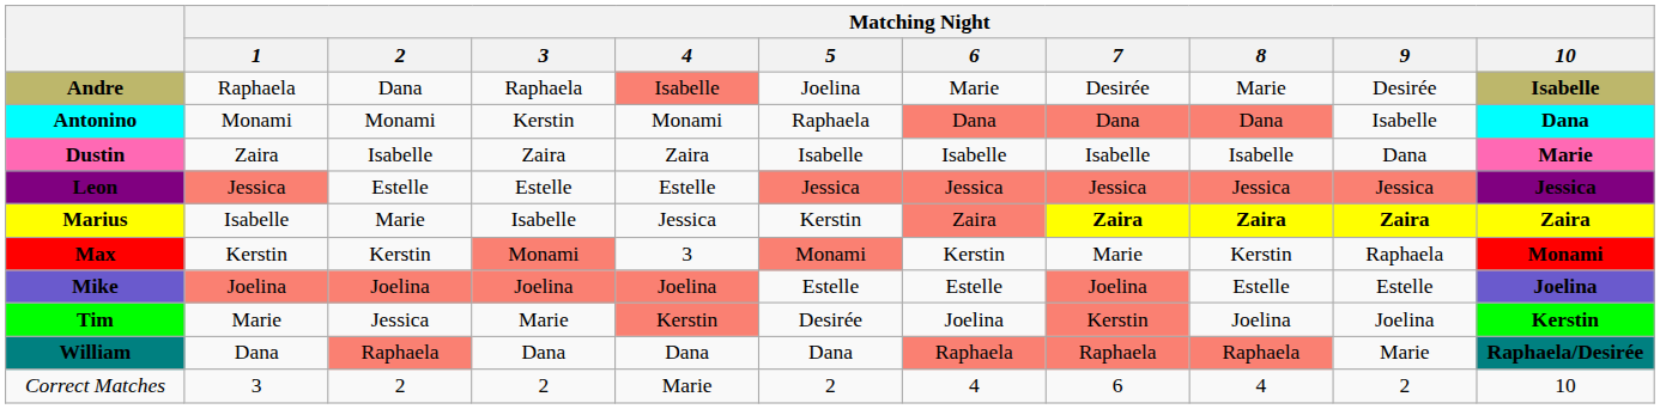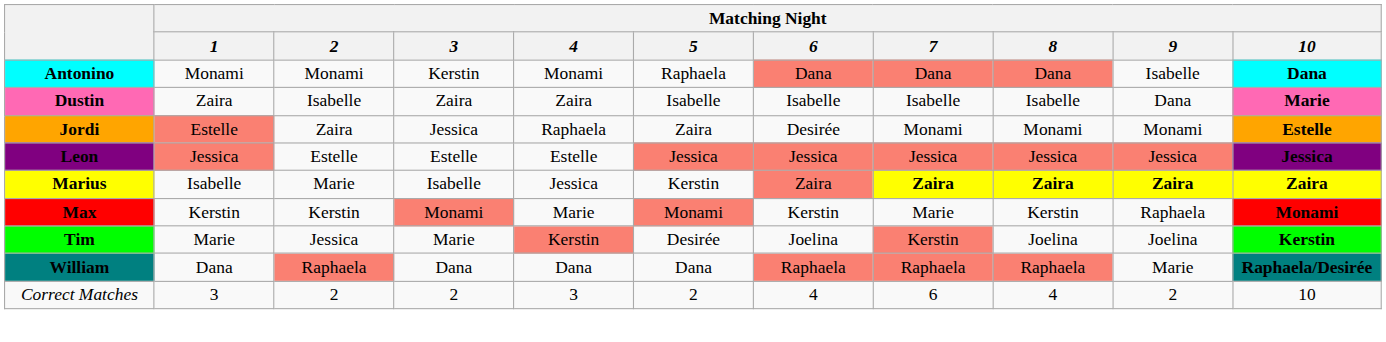 <table class="wikitable nowrap" style="text-align:center; width:100%;">
 <tr>
 <th rowspan="2" style="width:10%;"></th>
 <th colspan="10" style="text-align:center;">Matching Night</th>
 </tr>
 <tr>
 <th style="text-align:center; width:8%;"><em>1</em></th>
 <th style="text-align:center; width:8%;"><em>2</em></th>
 <th style="text-align:center; width:8%;"><em>3</em></th>
 <th style="text-align:center; width:8%;"><em>4</em></th>
 <th style="text-align:center; width:8%;"><em>5</em></th>
 <th style="text-align:center; width:8%;"><em>6</em></th>
 <th style="text-align:center; width:8%;"><em>7</em></th>
 <th style="text-align:center; width:8%;"><em>8</em></th>
 <th style="text-align:center; width:8%;"><em>9</em></th>
 <th style="text-align:center; width:8%;"><em>10</em></th>
-</tr>
-<tr>
-<td style="background:darkkhaki"><strong>Andre</strong></td>
-<td>Raphaela</td>
-<td>Dana</td>
-<td>Raphaela</td>
-<td style="background:salmon">Isabelle</td>
-<td>Joelina</td>
-<td>Marie</td>
-<td>Desirée</td>
-<td>Marie</td>
-<td>Desirée</td>
-<td style="background:darkkhaki"><strong>Isabelle</strong></td>
 </tr>
 <tr>
 <td style="background:aqua"><strong>Antonino</strong></td>
 <td>Monami</td>
 <td>Monami</td>
 <td>Kerstin</td>
 <td>Monami</td>
 <td>Raphaela</td>
 <td style="background:salmon">Dana</td>
 <td style="background:salmon">Dana</td>
 <td style="background:salmon">Dana</td>
 <td>Isabelle</td>
 <td style="background:aqua"><strong>Dana</strong></td>
 </tr>
 <tr>
 <td style="background:hotpink"><strong>Dustin</strong></td>
 <td>Zaira</td>
 <td>Isabelle</td>
 <td>Zaira</td>
 <td>Zaira</td>
 <td>Isabelle</td>
 <td>Isabelle</td>
 <td>Isabelle</td>
 <td>Isabelle</td>
 <td>Dana</td>
 <td style="background:hotpink"><strong>Marie</strong></td>
+</tr>
+<tr>
+<td style="background:orange"><strong>Jordi</strong></td>
+<td style="background:salmon">Estelle</td>
+<td>Zaira</td>
+<td>Jessica</td>
+<td>Raphaela</td>
+<td>Zaira</td>
+<td>Desirée</td>
+<td>Monami</td>
+<td>Monami</td>
+<td>Monami</td>
+<td style="background:orange"><strong>Estelle</strong></td>
 </tr>
 <tr>
 <td style="background:purple"><strong>Leon</strong></td>
 <td style="background:salmon">Jessica</td>
 <td>Estelle</td>
 <td>Estelle</td>
 <td>Estelle</td>
 <td style="background:salmon">Jessica</td>
 <td style="background:salmon">Jessica</td>
 <td style="background:salmon">Jessica</td>
 <td style="background:salmon">Jessica</td>
 <td style="background:salmon">Jessica</td>
 <td style="background:purple"><strong>Jessica</strong></td>
 </tr>
 <tr>
 <td style="background:yellow"><strong>Marius</strong></td>
 <td>Isabelle</td>
 <td>Marie</td>
 <td>Isabelle</td>
 <td>Jessica</td>
 <td>Kerstin</td>
 <td style="background:salmon">Zaira</td>
 <td style="background:yellow"><strong>Zaira</strong></td>
 <td style="background:yellow"><strong>Zaira</strong></td>
 <td style="background:yellow"><strong>Zaira</strong></td>
 <td style="background:yellow"><strong>Zaira</strong></td>
 </tr>
 <tr>
 <td style="background:red"><strong>Max</strong></td>
 <td>Kerstin</td>
 <td>Kerstin</td>
 <td style="background:salmon">Monami</td>
-<td>3</td>
+<td>Marie</td>
 <td style="background:salmon">Monami</td>
 <td>Kerstin</td>
 <td>Marie</td>
 <td>Kerstin</td>
 <td>Raphaela</td>
 <td style="background:red"><strong>Monami</strong></td>
-</tr>
-<tr>
-<td style="background:slateblue"><strong>Mike</strong></td>
-<td style="background:salmon">Joelina</td>
-<td style="background:salmon">Joelina</td>
-<td style="background:salmon">Joelina</td>
-<td style="background:salmon">Joelina</td>
-<td>Estelle</td>
-<td>Estelle</td>
-<td style="background:salmon">Joelina</td>
-<td>Estelle</td>
-<td>Estelle</td>
-<td style="background:slateblue"><strong>Joelina</strong></td>
 </tr>
 <tr>
 <td style="background:lime"><strong>Tim</strong></td>
 <td>Marie</td>
 <td>Jessica</td>
 <td>Marie</td>
 <td style="background:salmon">Kerstin</td>
 <td>Desirée</td>
 <td>Joelina</td>
 <td style="background:salmon">Kerstin</td>
 <td>Joelina</td>
 <td>Joelina</td>
 <td style="background:lime"><strong>Kerstin</strong></td>
 </tr>
 <tr>
 <td style="background:teal"><strong>William</strong></td>
 <td>Dana</td>
 <td style="background:salmon">Raphaela</td>
 <td>Dana</td>
 <td>Dana</td>
 <td>Dana</td>
 <td style="background:salmon">Raphaela</td>
 <td style="background:salmon">Raphaela</td>
 <td style="background:salmon">Raphaela</td>
 <td>Marie</td>
 <td style="background:teal"><strong>Raphaela/Desirée</strong></td>
 </tr>
 <tr>
 <td><em>Correct Matches</em></td>
 <td>3</td>
 <td>2</td>
 <td>2</td>
-<td>Marie</td>
+<td>3</td>
 <td>2</td>
 <td>4</td>
 <td>6</td>
 <td>4</td>
 <td>2</td>
 <td>10</td>
 </tr>
 </table>
